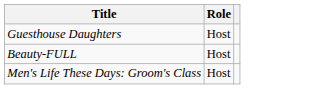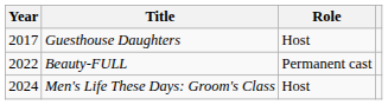 <table class="wikitable">
 <tr>
+<th>Year</th>
 <th>Title</th>
 <th>Role</th>
 <th scope="col" class="unsortable"></th>
 </tr>
 <tr>
+<td>2017</td>
 <td><em>Guesthouse Daughters</em></td>
 <td>Host</td>
 <td></td>
 </tr>
 <tr>
+<td>2022</td>
 <td><em>Beauty-FULL</em></td>
-<td>Host</td>
+<td>Permanent cast</td>
 <td></td>
 </tr>
 <tr>
+<td>2024</td>
 <td><em>Men's Life These Days: Groom's Class</em></td>
 <td>Host</td>
 <td></td>
 </tr>
 </table>
